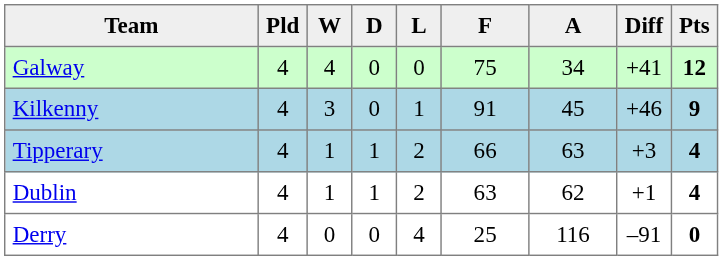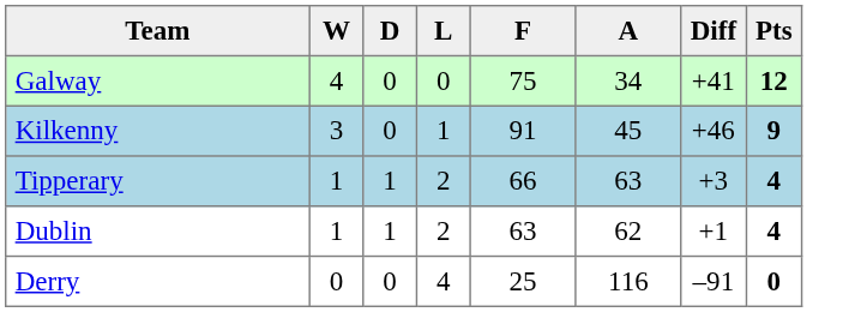 <table style=border-collapse:collapse border=1 cellspacing=0 cellpadding=5>
 <tr align=center bgcolor=#efefef>
 <th width=165>Team</th>
-<th width=20>Pld</th>
 <th width=20>W</th>
 <th width=20>D</th>
 <th width=20>L</th>
 <th width=50>F</th>
 <th width=50>A</th>
 <th width=20>Diff</th>
 <th width=20>Pts</th>
 </tr>
 <tr align=center style="background:#cfc;">
 <td style="text-align:left;"> <a href='#'>Galway</a></td>
 <td>4</td>
-<td>4</td>
 <td>0</td>
 <td>0</td>
 <td>75</td>
 <td>34</td>
 <td>+41</td>
 <td><strong>12</strong></td>
 </tr>
 <tr align=center style="background:#ADD8E6;">
 <td style="text-align:left;"> <a href='#'>Kilkenny</a></td>
-<td>4</td>
 <td>3</td>
 <td>0</td>
 <td>1</td>
 <td>91</td>
 <td>45</td>
 <td>+46</td>
 <td><strong>9</strong></td>
 </tr>
 <tr align=center style="background:#ADD8E6;">
 <td style="text-align:left;"> <a href='#'>Tipperary</a></td>
-<td>4</td>
 <td>1</td>
 <td>1</td>
 <td>2</td>
 <td>66</td>
 <td>63</td>
 <td>+3</td>
 <td><strong>4</strong></td>
 </tr>
 <tr align=center>
 <td style="text-align:left;"> <a href='#'>Dublin</a></td>
-<td>4</td>
 <td>1</td>
 <td>1</td>
 <td>2</td>
 <td>63</td>
 <td>62</td>
 <td>+1</td>
 <td><strong>4</strong></td>
 </tr>
 <tr align=center>
 <td style="text-align:left;"> <a href='#'>Derry</a></td>
-<td>4</td>
 <td>0</td>
 <td>0</td>
 <td>4</td>
 <td>25</td>
 <td>116</td>
 <td>–91</td>
 <td><strong>0</strong></td>
 </tr>
 </table>
